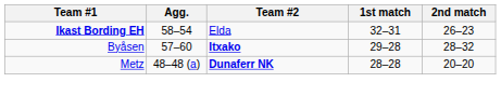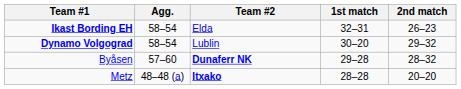 <table class=wikitable style="text-align:center">
 <tr>
 <th width=200>Team #1</th>
 <th width=80>Agg.</th>
 <th width=200>Team #2</th>
 <th width=100>1st match</th>
 <th width=100>2nd match</th>
 </tr>
 <tr>
 <td align=right><strong><a href='#'>Ikast Bording EH</a></strong> </td>
 <td>58–54</td>
 <td align=left> <a href='#'>Elda</a></td>
 <td align=center>32–31</td>
 <td align=center>26–23</td>
 </tr>
 <tr>
+<td align=right><strong><a href='#'>Dynamo Volgograd</a></strong> </td>
+<td>58–54</td>
+<td align=left> <a href='#'>Lublin</a></td>
+<td align=center>30–20</td>
+<td align=center>29–32</td>
+</tr>
+<tr>
 <td align=right><a href='#'>Byåsen</a> </td>
 <td>57–60</td>
-<td align=left> <strong><a href='#'>Itxako</a></strong></td>
+<td align=left> <strong><a href='#'>Dunaferr NK</a></strong></td>
 <td align=center>29–28</td>
 <td align=center>28–32</td>
 </tr>
 <tr>
 <td align=right><a href='#'>Metz</a> </td>
 <td>48–48 (<a href='#'>a</a>)</td>
-<td align=left> <strong><a href='#'>Dunaferr NK</a></strong></td>
+<td align=left> <strong><a href='#'>Itxako</a></strong></td>
 <td align=center>28–28</td>
 <td align=center>20–20</td>
 </tr>
 </table>
